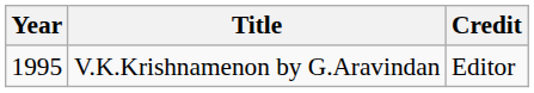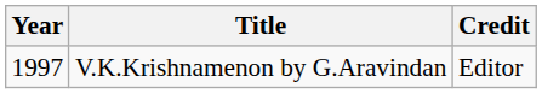 <table class="wikitable">
 <tr>
 <th>Year</th>
 <th>Title</th>
 <th>Credit</th>
 </tr>
 <tr>
-<td>1995</td>
+<td>1997</td>
 <td>V.K.Krishnamenon by G.Aravindan</td>
 <td>Editor</td>
 </tr>
 </table>
